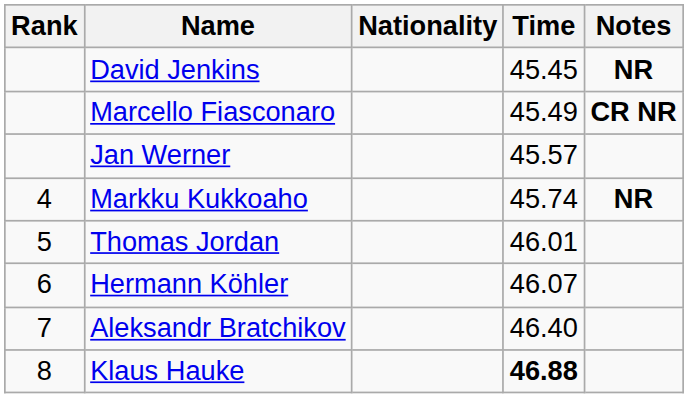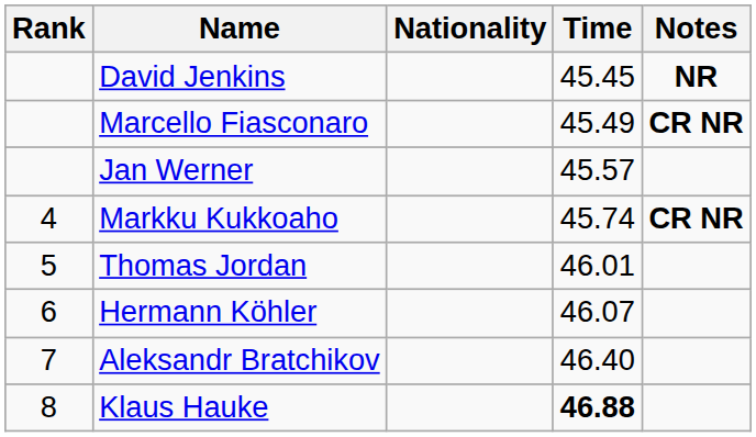 <table class="wikitable sortable" style="text-align:center">
 <tr>
 <th>Rank</th>
 <th>Name</th>
 <th>Nationality</th>
 <th>Time</th>
 <th>Notes</th>
 </tr>
 <tr>
 <td></td>
 <td align=left><a href='#'>David Jenkins</a></td>
 <td align=left></td>
 <td>45.45</td>
 <td><strong>NR</strong></td>
 </tr>
 <tr>
 <td></td>
 <td align=left><a href='#'>Marcello Fiasconaro</a></td>
 <td align=left></td>
 <td>45.49</td>
 <td><strong>CR NR</strong></td>
 </tr>
 <tr>
 <td></td>
 <td align=left><a href='#'>Jan Werner</a></td>
 <td align=left></td>
 <td>45.57</td>
 <td></td>
 </tr>
 <tr>
 <td>4</td>
 <td align=left><a href='#'>Markku Kukkoaho</a></td>
 <td align=left></td>
 <td>45.74</td>
-<td><strong>NR</strong></td>
+<td><strong>CR NR</strong></td>
 </tr>
 <tr>
 <td>5</td>
 <td align=left><a href='#'>Thomas Jordan</a></td>
 <td align=left></td>
 <td>46.01</td>
 <td></td>
 </tr>
 <tr>
 <td>6</td>
 <td align=left><a href='#'>Hermann Köhler</a></td>
 <td align=left></td>
 <td>46.07</td>
 <td></td>
 </tr>
 <tr>
 <td>7</td>
 <td align=left><a href='#'>Aleksandr Bratchikov</a></td>
 <td align=left></td>
 <td>46.40</td>
 <td></td>
 </tr>
 <tr>
 <td>8</td>
 <td align=left><a href='#'>Klaus Hauke</a></td>
 <td align=left></td>
 <td><strong>46.88</strong></td>
 <td></td>
 </tr>
 </table>
